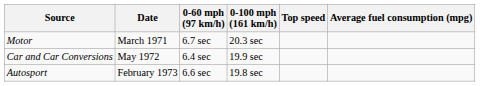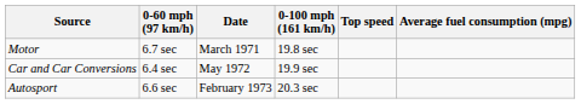 <table class="wikitable">
 <tr>
 <th>Source</th>
+<th>0-60 mph <br> (97 km/h)</th>
 <th>Date</th>
-<th>0-60 mph <br> (97 km/h)</th>
 <th>0-100 mph <br> (161 km/h)</th>
 <th>Top speed</th>
 <th>Average fuel consumption (mpg)</th>
 </tr>
 <tr>
 <td><em>Motor</em></td>
+<td>6.7 sec</td>
 <td>March 1971</td>
-<td>6.7 sec</td>
-<td>20.3 sec</td>
+<td>19.8 sec</td>
 <td></td>
 <td></td>
 </tr>
 <tr>
 <td><em>Car and Car Conversions</em></td>
+<td>6.4 sec</td>
 <td>May 1972</td>
-<td>6.4 sec</td>
 <td>19.9 sec</td>
 <td></td>
 <td></td>
 </tr>
 <tr>
 <td><em>Autosport</em></td>
+<td>6.6 sec</td>
 <td>February 1973</td>
-<td>6.6 sec</td>
-<td>19.8 sec</td>
+<td>20.3 sec</td>
 <td></td>
 <td></td>
 </tr>
 </table>
